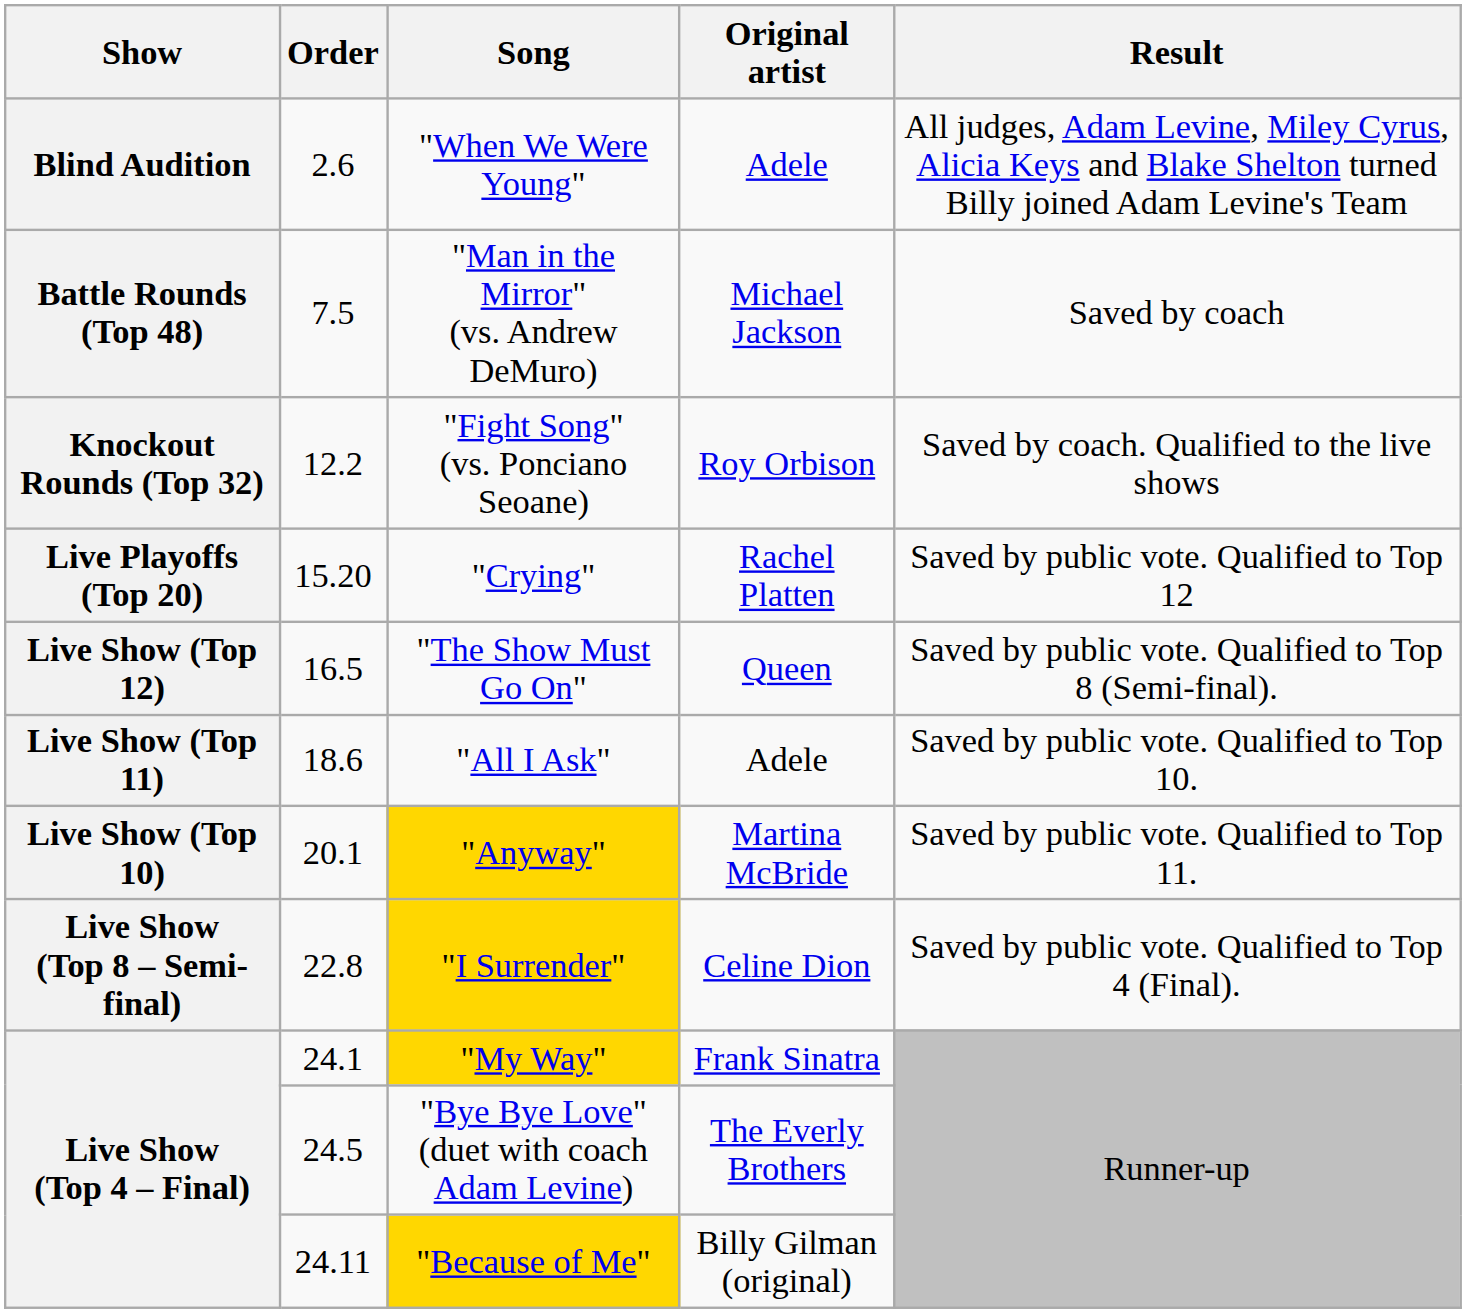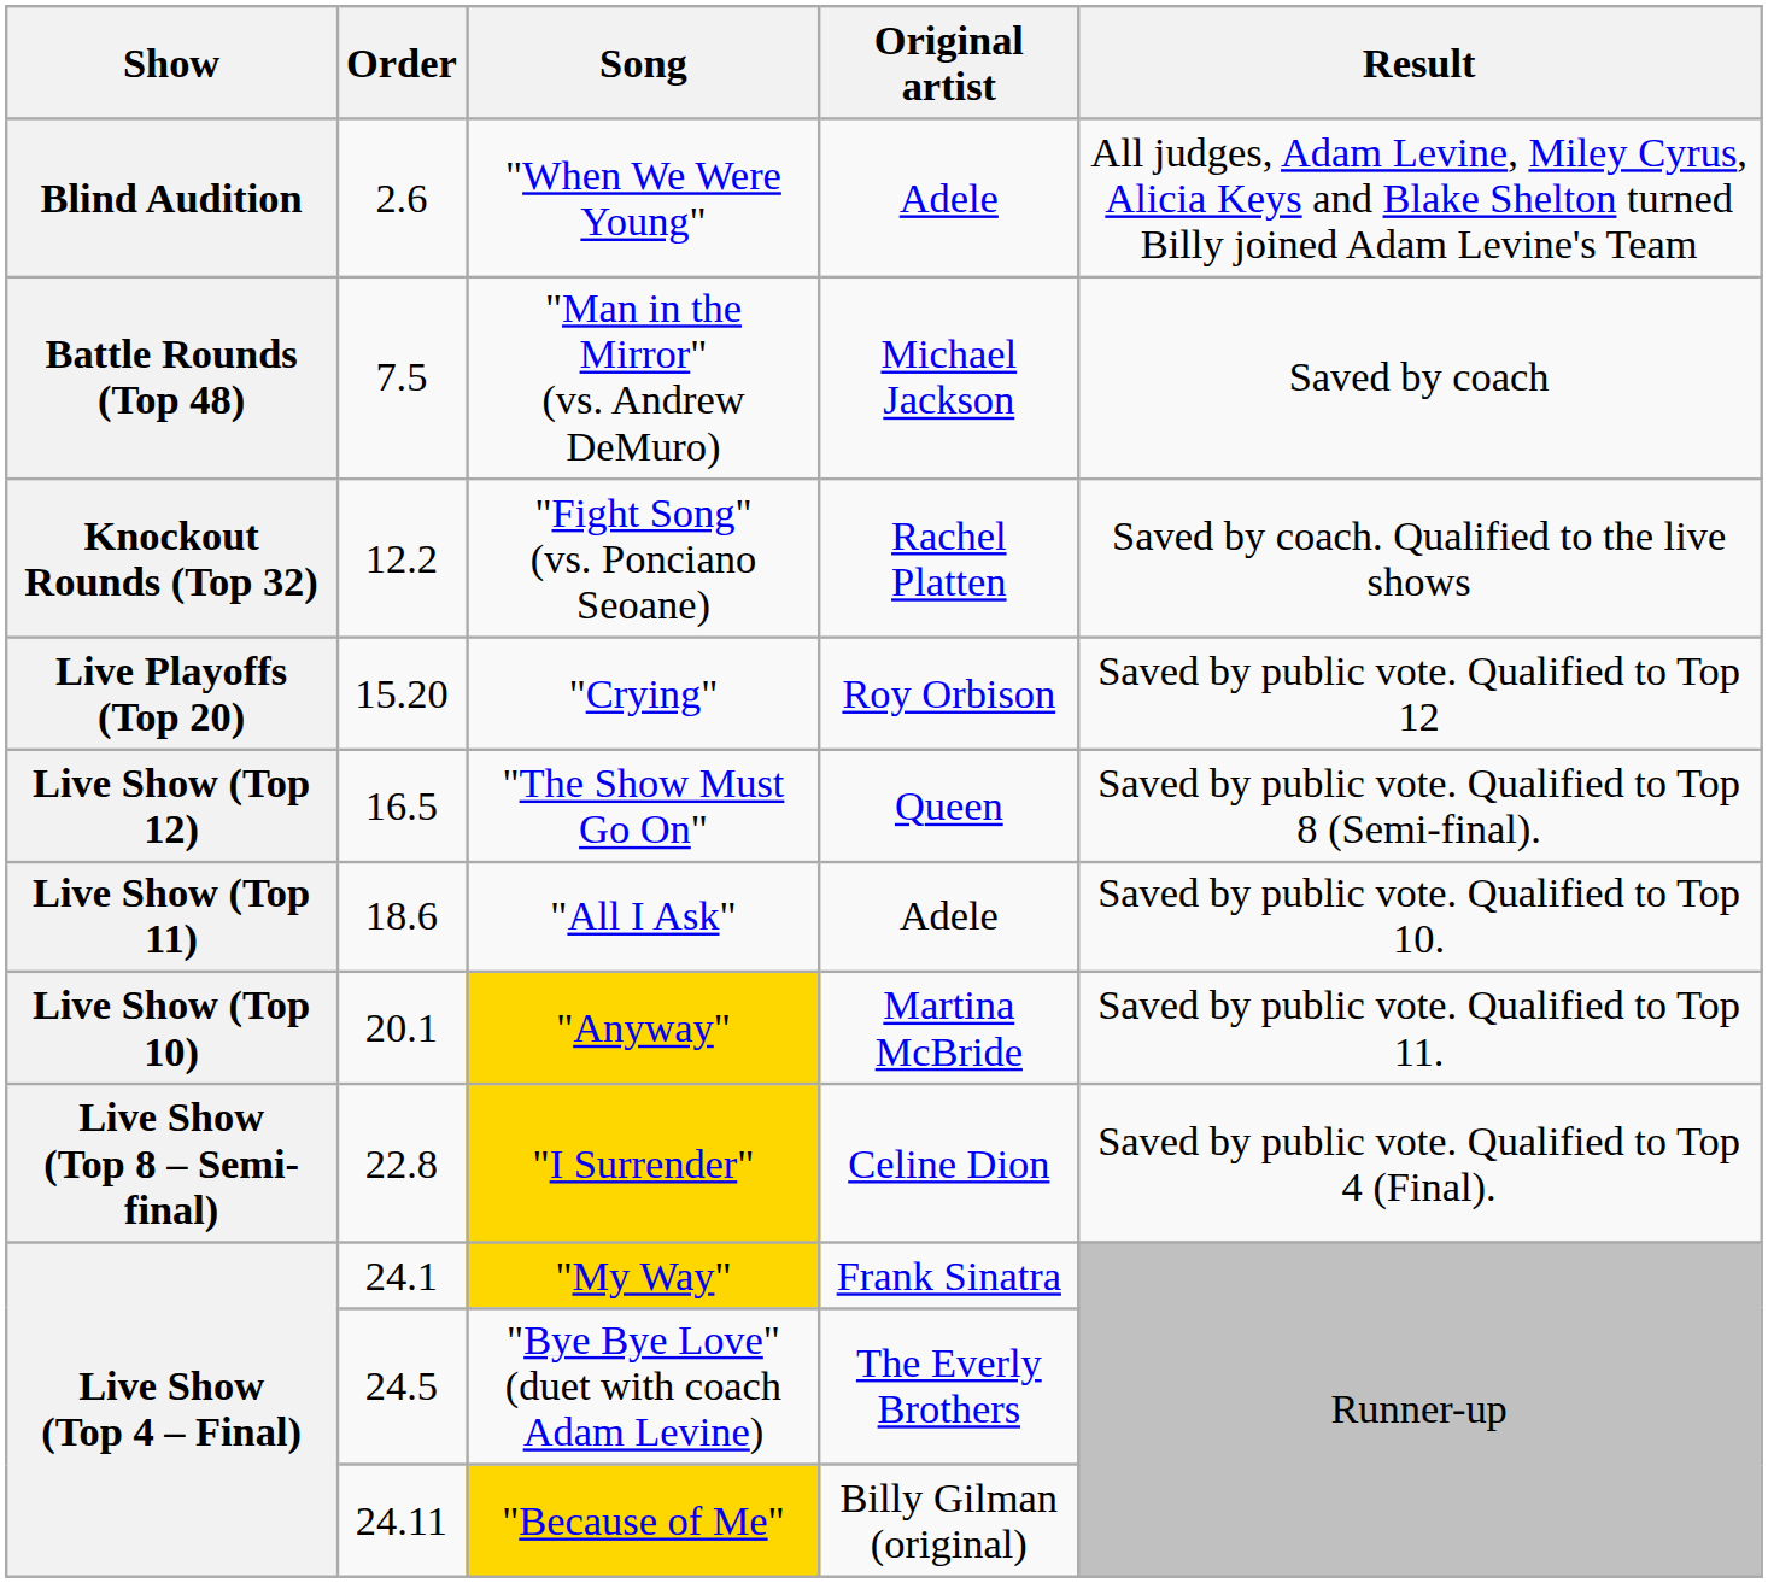 <table class="wikitable" style="text-align:center; font-size:90%; line-height:16px;">
 <tr>
 <th scope="col">Show</th>
 <th scope="col">Order</th>
 <th scope="col">Song</th>
 <th scope="col">Original artist</th>
 <th scope="col">Result</th>
 </tr>
 <tr>
 <th scope="row">Blind Audition</th>
 <td>2.6</td>
 <td>"<a href='#'>When We Were Young</a>"</td>
 <td><a href='#'>Adele</a></td>
 <td>All judges, <a href='#'>Adam Levine</a>, <a href='#'>Miley Cyrus</a>, <a href='#'>Alicia Keys</a> and <a href='#'>Blake Shelton</a> turned<br> Billy joined Adam Levine's Team</td>
 </tr>
 <tr>
 <th scope="row">Battle Rounds (Top 48)</th>
 <td>7.5</td>
 <td>"<a href='#'>Man in the Mirror</a>" <br><span>(vs. Andrew DeMuro)</span></td>
 <td><a href='#'>Michael Jackson</a></td>
 <td>Saved by coach</td>
 </tr>
 <tr>
 <th scope="row">Knockout Rounds (Top 32)</th>
 <td>12.2</td>
 <td>"<a href='#'>Fight Song</a>" <br><span>(vs. Ponciano Seoane)</span></td>
-<td><a href='#'>Roy Orbison</a></td>
+<td><a href='#'>Rachel Platten</a></td>
 <td>Saved by coach. Qualified to the live shows</td>
 </tr>
 <tr>
 <th scope="row">Live Playoffs (Top 20)</th>
 <td>15.20</td>
 <td>"<a href='#'>Crying</a>"</td>
-<td><a href='#'>Rachel Platten</a></td>
+<td><a href='#'>Roy Orbison</a></td>
 <td>Saved by public vote. Qualified to Top 12</td>
 </tr>
 <tr>
 <th scope="row">Live Show (Top 12)</th>
 <td>16.5</td>
 <td>"<a href='#'>The Show Must Go On</a>"</td>
 <td><a href='#'>Queen</a></td>
 <td>Saved by public vote. Qualified to Top 8 (Semi-final).</td>
 </tr>
 <tr>
 <th scope="row">Live Show (Top 11)</th>
 <td>18.6</td>
 <td>"<a href='#'>All I Ask</a>"</td>
 <td>Adele</td>
 <td>Saved by public vote. Qualified to Top 10.</td>
 </tr>
 <tr>
 <th scope="row">Live Show (Top 10)</th>
 <td>20.1</td>
 <td style="background:gold;">"<a href='#'>Anyway</a>"</td>
 <td><a href='#'>Martina McBride</a></td>
 <td>Saved by public vote. Qualified to Top 11.</td>
 </tr>
 <tr>
 <th scope="row">Live Show <br>(Top 8 – Semi-final)</th>
 <td>22.8</td>
 <td style="background:gold;">"<a href='#'>I Surrender</a>"</td>
 <td><a href='#'>Celine Dion</a></td>
 <td>Saved by public vote. Qualified to Top 4 (Final).</td>
 </tr>
 <tr>
 <th scope="row" rowspan=3>Live Show <br>(Top 4 – Final)</th>
 <td>24.1</td>
 <td style="background:gold;">"<a href='#'>My Way</a>"</td>
 <td><a href='#'>Frank Sinatra</a></td>
 <td style="background:silver;" rowspan="3">Runner-up</td>
 </tr>
 <tr>
 <td>24.5</td>
 <td>"<a href='#'>Bye Bye Love</a>" <br><span>(duet with coach <a href='#'>Adam Levine</a>)</span></td>
 <td><a href='#'>The Everly Brothers</a></td>
 </tr>
 <tr>
 <td>24.11</td>
 <td style="background:gold;">"<a href='#'>Because of Me</a>"</td>
 <td>Billy Gilman <br><span>(original)</span></td>
 </tr>
 </table>
